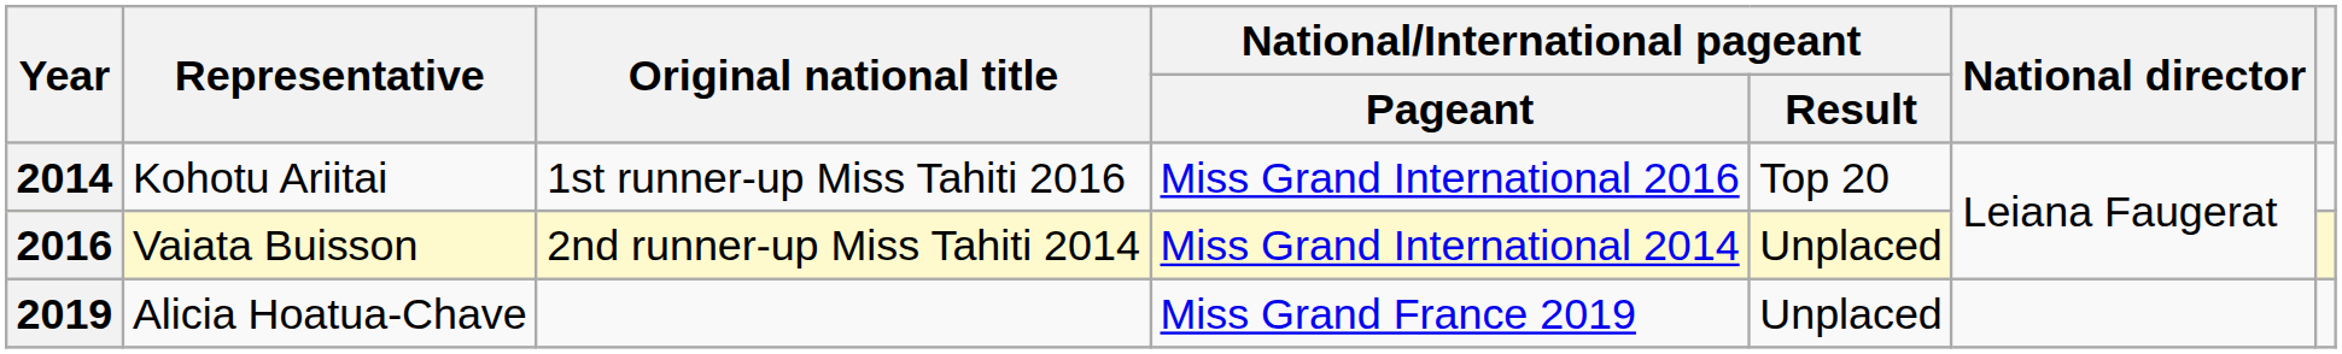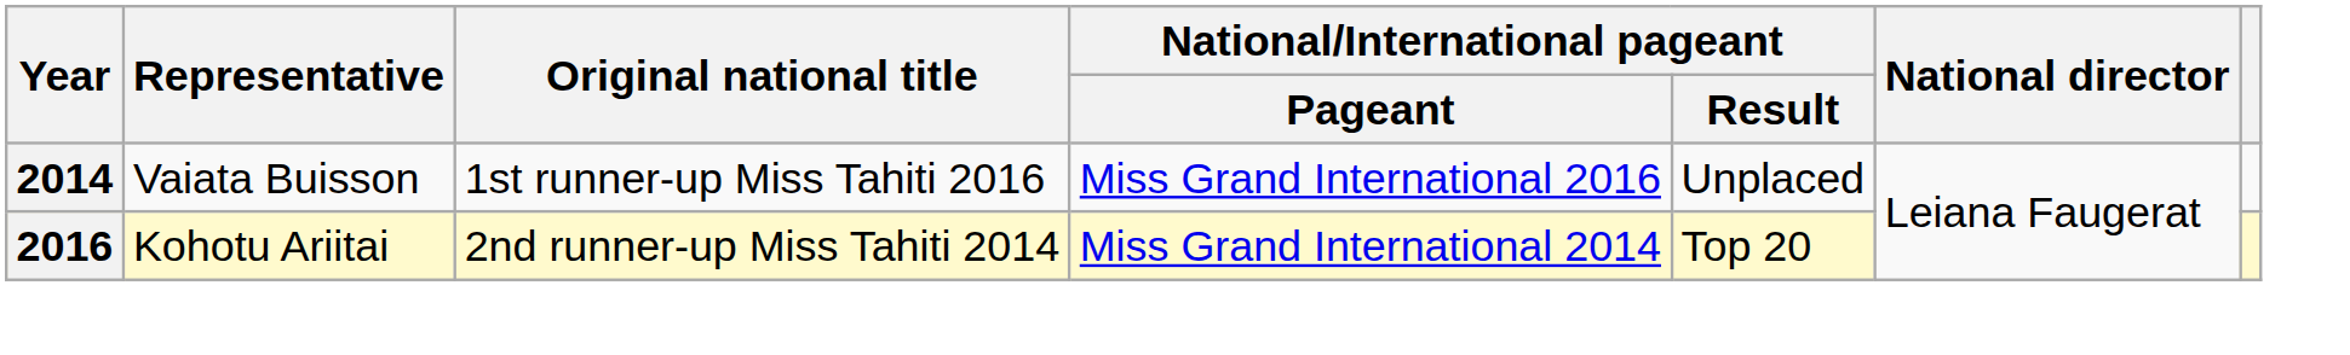 <table class="wikitable defaultcenter col2left" style="font-size:95%;">
 <tr>
 <th rowspan=2>Year</th>
 <th rowspan=2>Representative</th>
 <th rowspan=2>Original national title</th>
 <th colspan=2>National/International pageant</th>
 <th rowspan=2>National director</th>
 <th rowspan=2></th>
 </tr>
 <tr>
 <th>Pageant</th>
 <th>Result</th>
 </tr>
 <tr>
 <th>2014</th>
-<td>Kohotu Ariitai</td>
+<td>Vaiata Buisson</td>
 <td>1st runner-up Miss Tahiti 2016</td>
 <td><a href='#'>Miss Grand International 2016</a></td>
-<td>Top 20</td>
+<td>Unplaced</td>
 <td rowspan=2>Leiana Faugerat</td>
 <td></td>
 </tr>
 <tr bgcolor=#FFFACD>
 <th>2016</th>
-<td>Vaiata Buisson</td>
+<td>Kohotu Ariitai</td>
 <td>2nd runner-up Miss Tahiti 2014</td>
 <td><a href='#'>Miss Grand International 2014</a></td>
-<td>Unplaced</td>
-<td></td>
-</tr>
-<tr>
-<th>2019</th>
-<td>Alicia Hoatua-Chave</td>
-<td></td>
-<td><a href='#'>Miss Grand France 2019</a></td>
-<td>Unplaced</td>
-<td></td>
+<td>Top 20</td>
 <td></td>
 </tr>
 </table>
